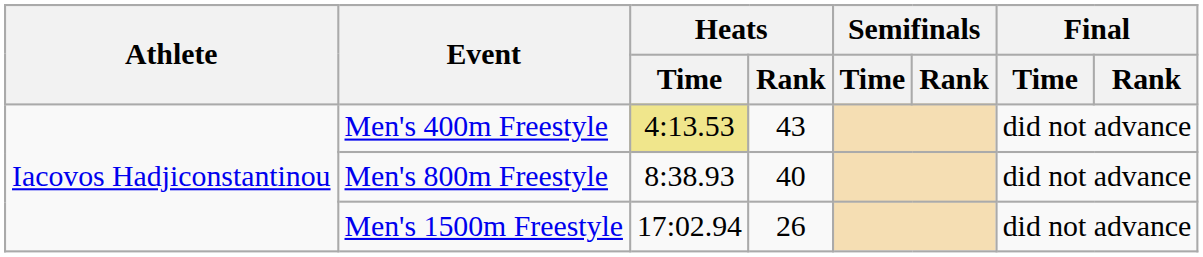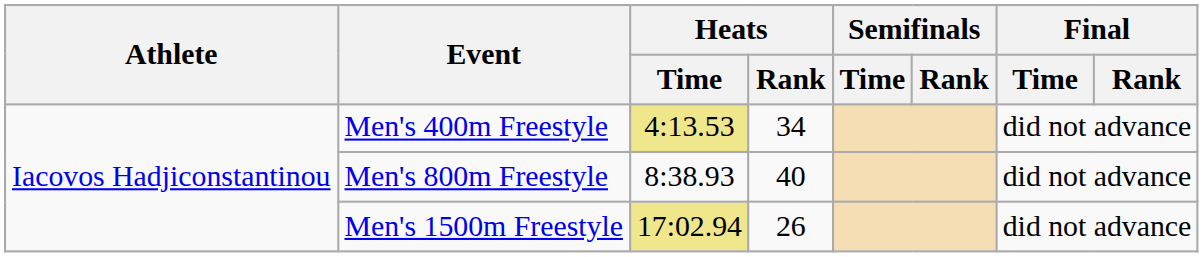 <table class=wikitable style="font-size:90%">
 <tr>
 <th rowspan="2">Athlete</th>
 <th rowspan="2">Event</th>
 <th colspan="2">Heats</th>
 <th colspan="2">Semifinals</th>
 <th colspan="2">Final</th>
 </tr>
 <tr>
 <th>Time</th>
 <th>Rank</th>
 <th>Time</th>
 <th>Rank</th>
 <th>Time</th>
 <th>Rank</th>
 </tr>
 <tr>
 <td rowspan="3"><a href='#'>Iacovos Hadjiconstantinou</a></td>
 <td><a href='#'>Men's 400m Freestyle</a></td>
 <td align=center style="background: khaki;">4:13.53</td>
-<td align=center>43</td>
+<td align=center>34</td>
 <td colspan= 2 bgcolor="wheat"></td>
 <td align=center colspan=2>did not advance</td>
 </tr>
 <tr>
 <td><a href='#'>Men's 800m Freestyle</a></td>
 <td align=center>8:38.93</td>
 <td align=center>40</td>
 <td colspan= 2 bgcolor="wheat"></td>
 <td align=center colspan=2>did not advance</td>
 </tr>
 <tr>
 <td><a href='#'>Men's 1500m Freestyle</a></td>
-<td align=center>17:02.94</td>
+<td align=center style="background: khaki;">17:02.94</td>
 <td align=center>26</td>
 <td colspan= 2 bgcolor="wheat"></td>
 <td align=center colspan=2>did not advance</td>
 </tr>
 </table>
